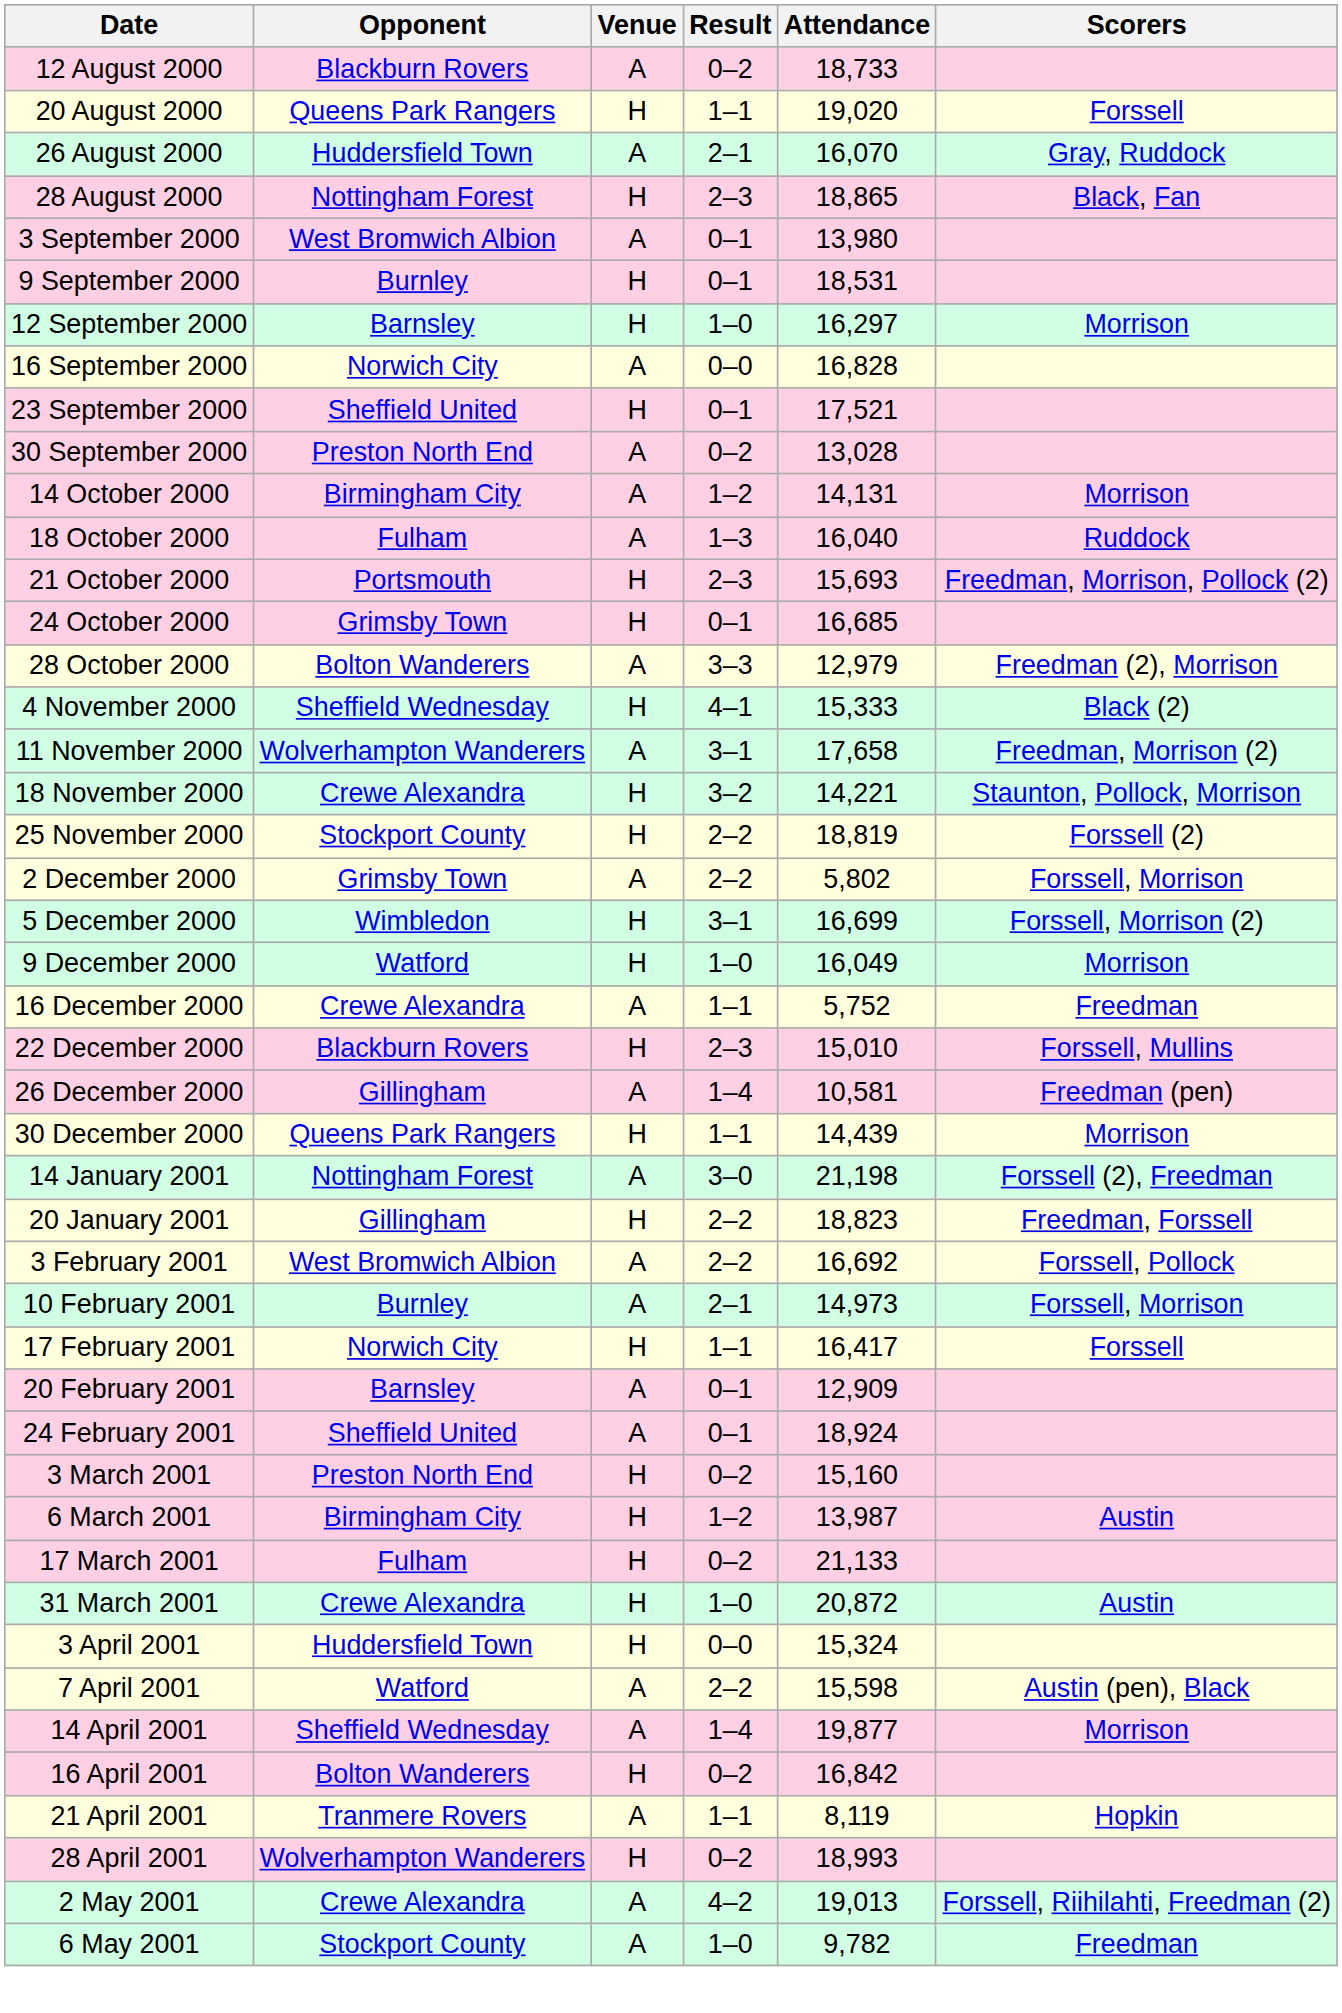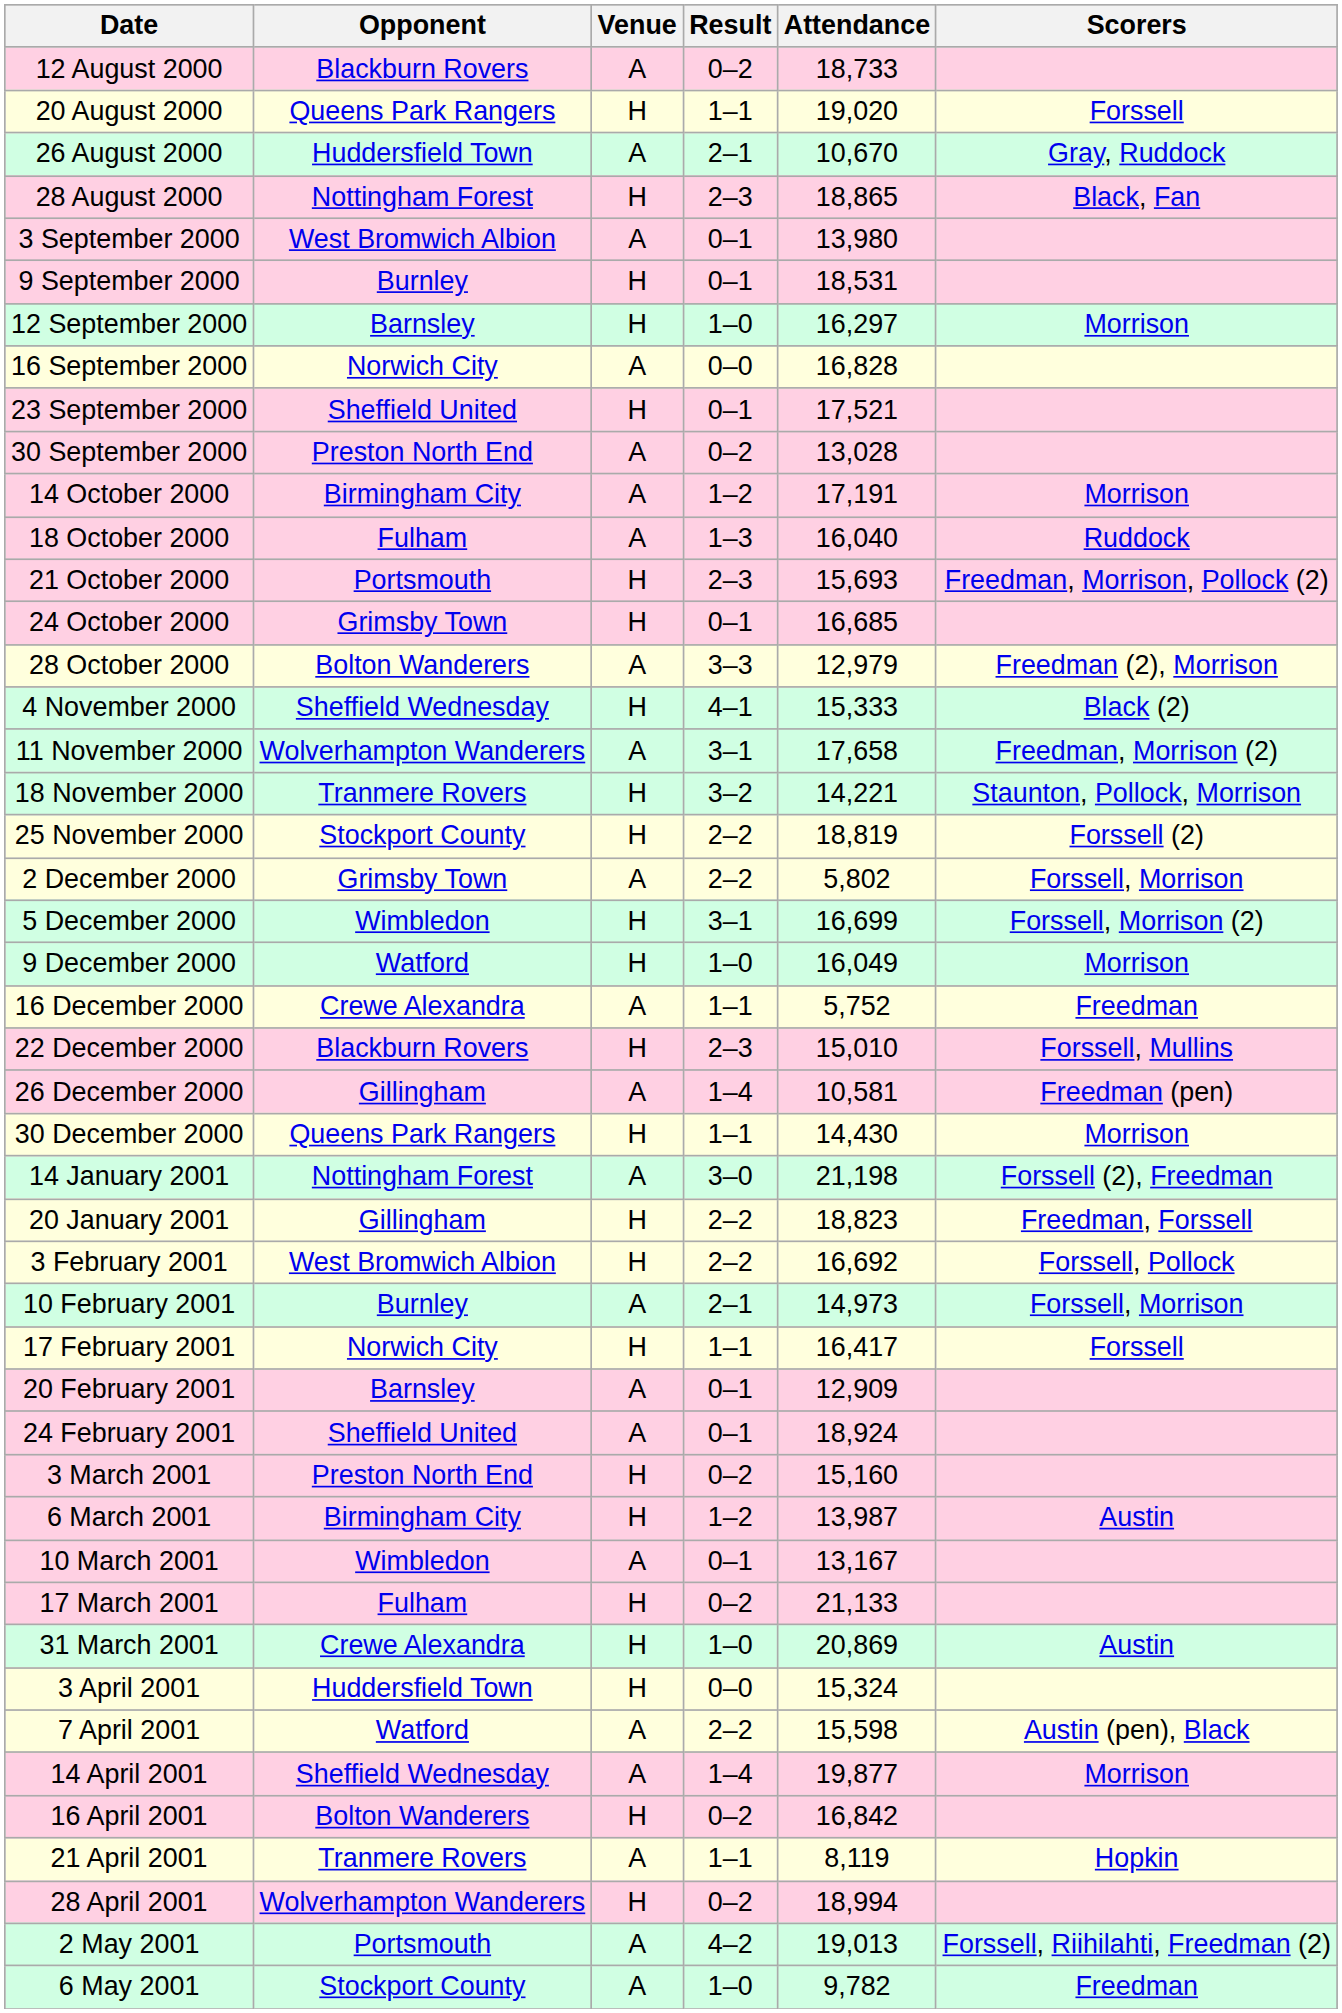 <table class="wikitable sortable" style="text-align:center">
 <tr>
 <th>Date</th>
 <th>Opponent</th>
 <th>Venue</th>
 <th>Result</th>
 <th>Attendance</th>
 <th>Scorers</th>
 </tr>
 <tr style="background-color: #ffd0e3;">
 <td>12 August 2000</td>
 <td><a href='#'>Blackburn Rovers</a></td>
 <td>A</td>
 <td>0–2</td>
 <td>18,733</td>
 <td></td>
 </tr>
 <tr style="background-color: #ffffdd;">
 <td>20 August 2000</td>
 <td><a href='#'>Queens Park Rangers</a></td>
 <td>H</td>
 <td>1–1</td>
 <td>19,020</td>
 <td><a href='#'>Forssell</a></td>
 </tr>
 <tr style="background-color: #d0ffe3;">
 <td>26 August 2000</td>
 <td><a href='#'>Huddersfield Town</a></td>
 <td>A</td>
 <td>2–1</td>
-<td>16,070</td>
+<td>10,670</td>
 <td><a href='#'>Gray</a>, <a href='#'>Ruddock</a></td>
 </tr>
 <tr style="background-color: #ffd0e3;">
 <td>28 August 2000</td>
 <td><a href='#'>Nottingham Forest</a></td>
 <td>H</td>
 <td>2–3</td>
 <td>18,865</td>
 <td><a href='#'>Black</a>, <a href='#'>Fan</a></td>
 </tr>
 <tr style="background-color: #ffd0e3;">
 <td>3 September 2000</td>
 <td><a href='#'>West Bromwich Albion</a></td>
 <td>A</td>
 <td>0–1</td>
 <td>13,980</td>
 <td></td>
 </tr>
 <tr style="background-color: #ffd0e3;">
 <td>9 September 2000</td>
 <td><a href='#'>Burnley</a></td>
 <td>H</td>
 <td>0–1</td>
 <td>18,531</td>
 <td></td>
 </tr>
 <tr style="background-color: #d0ffe3;">
 <td>12 September 2000</td>
 <td><a href='#'>Barnsley</a></td>
 <td>H</td>
 <td>1–0</td>
 <td>16,297</td>
 <td><a href='#'>Morrison</a></td>
 </tr>
 <tr style="background-color: #ffffdd;">
 <td>16 September 2000</td>
 <td><a href='#'>Norwich City</a></td>
 <td>A</td>
 <td>0–0</td>
 <td>16,828</td>
 <td></td>
 </tr>
 <tr style="background-color: #ffd0e3;">
 <td>23 September 2000</td>
 <td><a href='#'>Sheffield United</a></td>
 <td>H</td>
 <td>0–1</td>
 <td>17,521</td>
 <td></td>
 </tr>
 <tr style="background-color: #ffd0e3;">
 <td>30 September 2000</td>
 <td><a href='#'>Preston North End</a></td>
 <td>A</td>
 <td>0–2</td>
 <td>13,028</td>
 <td></td>
 </tr>
 <tr style="background-color: #ffd0e3;">
 <td>14 October 2000</td>
 <td><a href='#'>Birmingham City</a></td>
 <td>A</td>
 <td>1–2</td>
-<td>14,131</td>
+<td>17,191</td>
 <td><a href='#'>Morrison</a></td>
 </tr>
 <tr style="background-color: #ffd0e3;">
 <td>18 October 2000</td>
 <td><a href='#'>Fulham</a></td>
 <td>A</td>
 <td>1–3</td>
 <td>16,040</td>
 <td><a href='#'>Ruddock</a></td>
 </tr>
 <tr style="background-color: #ffd0e3;">
 <td>21 October 2000</td>
 <td><a href='#'>Portsmouth</a></td>
 <td>H</td>
 <td>2–3</td>
 <td>15,693</td>
 <td><a href='#'>Freedman</a>, <a href='#'>Morrison</a>, <a href='#'>Pollock</a> (2)</td>
 </tr>
 <tr style="background-color: #ffd0e3;">
 <td>24 October 2000</td>
 <td><a href='#'>Grimsby Town</a></td>
 <td>H</td>
 <td>0–1</td>
 <td>16,685</td>
 <td></td>
 </tr>
 <tr style="background-color: #ffffdd;">
 <td>28 October 2000</td>
 <td><a href='#'>Bolton Wanderers</a></td>
 <td>A</td>
 <td>3–3</td>
 <td>12,979</td>
 <td><a href='#'>Freedman</a> (2), <a href='#'>Morrison</a></td>
 </tr>
 <tr style="background-color: #d0ffe3;">
 <td>4 November 2000</td>
 <td><a href='#'>Sheffield Wednesday</a></td>
 <td>H</td>
 <td>4–1</td>
 <td>15,333</td>
 <td><a href='#'>Black</a> (2)</td>
 </tr>
 <tr style="background-color: #d0ffe3;">
 <td>11 November 2000</td>
 <td><a href='#'>Wolverhampton Wanderers</a></td>
 <td>A</td>
 <td>3–1</td>
 <td>17,658</td>
 <td><a href='#'>Freedman</a>, <a href='#'>Morrison</a> (2)</td>
 </tr>
 <tr style="background-color: #d0ffe3;">
 <td>18 November 2000</td>
-<td><a href='#'>Crewe Alexandra</a></td>
+<td><a href='#'>Tranmere Rovers</a></td>
 <td>H</td>
 <td>3–2</td>
 <td>14,221</td>
 <td><a href='#'>Staunton</a>, <a href='#'>Pollock</a>, <a href='#'>Morrison</a></td>
 </tr>
 <tr style="background-color: #ffffdd;">
 <td>25 November 2000</td>
 <td><a href='#'>Stockport County</a></td>
 <td>H</td>
 <td>2–2</td>
 <td>18,819</td>
 <td><a href='#'>Forssell</a> (2)</td>
 </tr>
 <tr style="background-color: #ffffdd;">
 <td>2 December 2000</td>
 <td><a href='#'>Grimsby Town</a></td>
 <td>A</td>
 <td>2–2</td>
 <td>5,802</td>
 <td><a href='#'>Forssell</a>, <a href='#'>Morrison</a></td>
 </tr>
 <tr style="background-color: #d0ffe3;">
 <td>5 December 2000</td>
 <td><a href='#'>Wimbledon</a></td>
 <td>H</td>
 <td>3–1</td>
 <td>16,699</td>
 <td><a href='#'>Forssell</a>, <a href='#'>Morrison</a> (2)</td>
 </tr>
 <tr style="background-color: #d0ffe3;">
 <td>9 December 2000</td>
 <td><a href='#'>Watford</a></td>
 <td>H</td>
 <td>1–0</td>
 <td>16,049</td>
 <td><a href='#'>Morrison</a></td>
 </tr>
 <tr style="background-color: #ffffdd;">
 <td>16 December 2000</td>
 <td><a href='#'>Crewe Alexandra</a></td>
 <td>A</td>
 <td>1–1</td>
 <td>5,752</td>
 <td><a href='#'>Freedman</a></td>
 </tr>
 <tr style="background-color: #ffd0e3;">
 <td>22 December 2000</td>
 <td><a href='#'>Blackburn Rovers</a></td>
 <td>H</td>
 <td>2–3</td>
 <td>15,010</td>
 <td><a href='#'>Forssell</a>, <a href='#'>Mullins</a></td>
 </tr>
 <tr style="background-color: #ffd0e3;">
 <td>26 December 2000</td>
 <td><a href='#'>Gillingham</a></td>
 <td>A</td>
 <td>1–4</td>
 <td>10,581</td>
 <td><a href='#'>Freedman</a> (pen)</td>
 </tr>
 <tr style="background-color: #ffffdd;">
 <td>30 December 2000</td>
 <td><a href='#'>Queens Park Rangers</a></td>
 <td>H</td>
 <td>1–1</td>
-<td>14,439</td>
+<td>14,430</td>
 <td><a href='#'>Morrison</a></td>
 </tr>
 <tr style="background-color: #d0ffe3;">
 <td>14 January 2001</td>
 <td><a href='#'>Nottingham Forest</a></td>
 <td>A</td>
 <td>3–0</td>
 <td>21,198</td>
 <td><a href='#'>Forssell</a> (2), <a href='#'>Freedman</a></td>
 </tr>
 <tr style="background-color: #ffffdd;">
 <td>20 January 2001</td>
 <td><a href='#'>Gillingham</a></td>
 <td>H</td>
 <td>2–2</td>
 <td>18,823</td>
 <td><a href='#'>Freedman</a>, <a href='#'>Forssell</a></td>
 </tr>
 <tr style="background-color: #ffffdd;">
 <td>3 February 2001</td>
 <td><a href='#'>West Bromwich Albion</a></td>
-<td>A</td>
+<td>H</td>
 <td>2–2</td>
 <td>16,692</td>
 <td><a href='#'>Forssell</a>, <a href='#'>Pollock</a></td>
 </tr>
 <tr style="background-color: #d0ffe3;">
 <td>10 February 2001</td>
 <td><a href='#'>Burnley</a></td>
 <td>A</td>
 <td>2–1</td>
 <td>14,973</td>
 <td><a href='#'>Forssell</a>, <a href='#'>Morrison</a></td>
 </tr>
 <tr style="background-color: #ffffdd;">
 <td>17 February 2001</td>
 <td><a href='#'>Norwich City</a></td>
 <td>H</td>
 <td>1–1</td>
 <td>16,417</td>
 <td><a href='#'>Forssell</a></td>
 </tr>
 <tr style="background-color: #ffd0e3;">
 <td>20 February 2001</td>
 <td><a href='#'>Barnsley</a></td>
 <td>A</td>
 <td>0–1</td>
 <td>12,909</td>
 <td></td>
 </tr>
 <tr style="background-color: #ffd0e3;">
 <td>24 February 2001</td>
 <td><a href='#'>Sheffield United</a></td>
 <td>A</td>
 <td>0–1</td>
 <td>18,924</td>
 <td></td>
 </tr>
 <tr style="background-color: #ffd0e3;">
 <td>3 March 2001</td>
 <td><a href='#'>Preston North End</a></td>
 <td>H</td>
 <td>0–2</td>
 <td>15,160</td>
 <td></td>
 </tr>
 <tr style="background-color: #ffd0e3;">
 <td>6 March 2001</td>
 <td><a href='#'>Birmingham City</a></td>
 <td>H</td>
 <td>1–2</td>
 <td>13,987</td>
 <td><a href='#'>Austin</a></td>
 </tr>
 <tr style="background-color: #ffd0e3;">
+<td>10 March 2001</td>
+<td><a href='#'>Wimbledon</a></td>
+<td>A</td>
+<td>0–1</td>
+<td>13,167</td>
+<td></td>
+</tr>
+<tr style="background-color: #ffd0e3;">
 <td>17 March 2001</td>
 <td><a href='#'>Fulham</a></td>
 <td>H</td>
 <td>0–2</td>
 <td>21,133</td>
 <td></td>
 </tr>
 <tr style="background-color: #d0ffe3;">
 <td>31 March 2001</td>
 <td><a href='#'>Crewe Alexandra</a></td>
 <td>H</td>
 <td>1–0</td>
-<td>20,872</td>
+<td>20,869</td>
 <td><a href='#'>Austin</a></td>
 </tr>
 <tr style="background-color: #ffffdd;">
 <td>3 April 2001</td>
 <td><a href='#'>Huddersfield Town</a></td>
 <td>H</td>
 <td>0–0</td>
 <td>15,324</td>
 <td></td>
 </tr>
 <tr style="background-color: #ffffdd;">
 <td>7 April 2001</td>
 <td><a href='#'>Watford</a></td>
 <td>A</td>
 <td>2–2</td>
 <td>15,598</td>
 <td><a href='#'>Austin</a> (pen), <a href='#'>Black</a></td>
 </tr>
 <tr style="background-color: #ffd0e3;">
 <td>14 April 2001</td>
 <td><a href='#'>Sheffield Wednesday</a></td>
 <td>A</td>
 <td>1–4</td>
 <td>19,877</td>
 <td><a href='#'>Morrison</a></td>
 </tr>
 <tr style="background-color: #ffd0e3;">
 <td>16 April 2001</td>
 <td><a href='#'>Bolton Wanderers</a></td>
 <td>H</td>
 <td>0–2</td>
 <td>16,842</td>
 <td></td>
 </tr>
 <tr style="background-color: #ffffdd;">
 <td>21 April 2001</td>
 <td><a href='#'>Tranmere Rovers</a></td>
 <td>A</td>
 <td>1–1</td>
 <td>8,119</td>
 <td><a href='#'>Hopkin</a></td>
 </tr>
 <tr style="background-color: #ffd0e3;">
 <td>28 April 2001</td>
 <td><a href='#'>Wolverhampton Wanderers</a></td>
 <td>H</td>
 <td>0–2</td>
-<td>18,993</td>
+<td>18,994</td>
 <td></td>
 </tr>
 <tr style="background-color: #d0ffe3;">
 <td>2 May 2001</td>
-<td><a href='#'>Crewe Alexandra</a></td>
+<td><a href='#'>Portsmouth</a></td>
 <td>A</td>
 <td>4–2</td>
 <td>19,013</td>
 <td><a href='#'>Forssell</a>, <a href='#'>Riihilahti</a>, <a href='#'>Freedman</a> (2)</td>
 </tr>
 <tr style="background-color: #d0ffe3;">
 <td>6 May 2001</td>
 <td><a href='#'>Stockport County</a></td>
 <td>A</td>
 <td>1–0</td>
 <td>9,782</td>
 <td><a href='#'>Freedman</a></td>
 </tr>
 </table>
